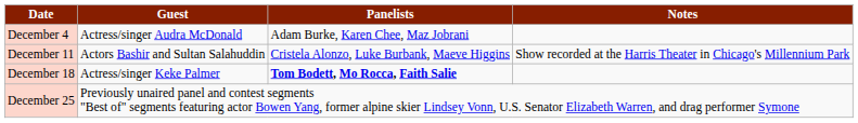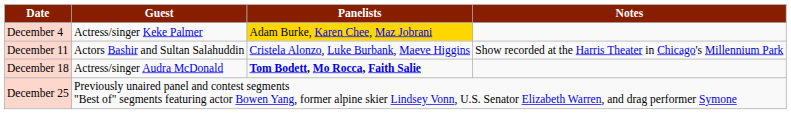 <table class="wikitable">
 <tr>
 <th style="background:#871E00;color:#FFFFFF;">Date</th>
 <th style="background:#871E00;color:#FFFFFF;">Guest</th>
 <th style="background:#871E00;color:#FFFFFF;">Panelists</th>
 <th style="background:#871E00;color:#FFFFFF;">Notes</th>
 </tr>
 <tr>
 <td style="background:#FDD6CC;color:#000000;">December 4</td>
-<td>Actress/singer <a href='#'>Audra McDonald</a></td>
-<td>Adam Burke, <a href='#'>Karen Chee</a>, <a href='#'>Maz Jobrani</a></td>
+<td>Actress/singer <a href='#'>Keke Palmer</a></td>
+<td style="background: gold;">Adam Burke, <a href='#'>Karen Chee</a>, <a href='#'>Maz Jobrani</a></td>
 <td></td>
 </tr>
 <tr>
 <td style="background:#FDD6CC;color:#000000;">December 11</td>
 <td>Actors <a href='#'>Bashir</a> and Sultan Salahuddin</td>
 <td><a href='#'>Cristela Alonzo</a>, <a href='#'>Luke Burbank</a>, <a href='#'>Maeve Higgins</a></td>
 <td>Show recorded at the <a href='#'>Harris Theater</a> in <a href='#'>Chicago</a>'s <a href='#'>Millennium Park</a></td>
 </tr>
 <tr>
 <td style="background:#FDD6CC;color:#000000;">December 18</td>
-<td>Actress/singer <a href='#'>Keke Palmer</a></td>
+<td>Actress/singer <a href='#'>Audra McDonald</a></td>
 <td><strong><a href='#'>Tom Bodett</a>, <a href='#'>Mo Rocca</a>, <a href='#'>Faith Salie</a></strong></td>
 <td></td>
 </tr>
 <tr>
 <td style="background:#FDD6CC;color:#000000;">December 25</td>
 <td colspan=3>Previously unaired panel and contest segments<br>"Best of" segments featuring actor <a href='#'>Bowen Yang</a>, former alpine skier <a href='#'>Lindsey Vonn</a>, U.S. Senator <a href='#'>Elizabeth Warren</a>, and drag performer <a href='#'>Symone</a></td>
 </tr>
 </table>
